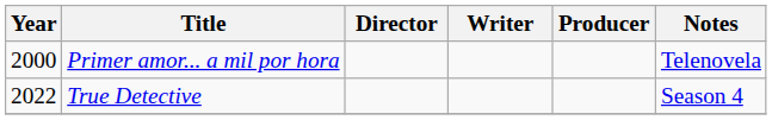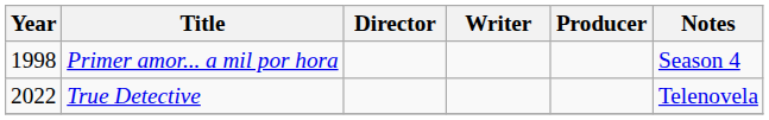 <table class="wikitable">
 <tr>
 <th>Year</th>
 <th>Title</th>
 <th width=65>Director</th>
 <th width=65>Writer</th>
 <th width=65>Producer</th>
 <th>Notes</th>
 </tr>
 <tr>
-<td>2000</td>
+<td>1998</td>
 <td><em><a href='#'>Primer amor... a mil por hora</a></em></td>
 <td></td>
 <td></td>
 <td></td>
-<td><a href='#'>Telenovela</a></td>
+<td><a href='#'>Season 4</a></td>
 </tr>
 <tr>
 <td>2022</td>
 <td><em><a href='#'>True Detective</a></em></td>
 <td></td>
 <td></td>
 <td></td>
-<td><a href='#'>Season 4</a></td>
+<td><a href='#'>Telenovela</a></td>
 </tr>
 <tr>
 </tr>
 </table>
